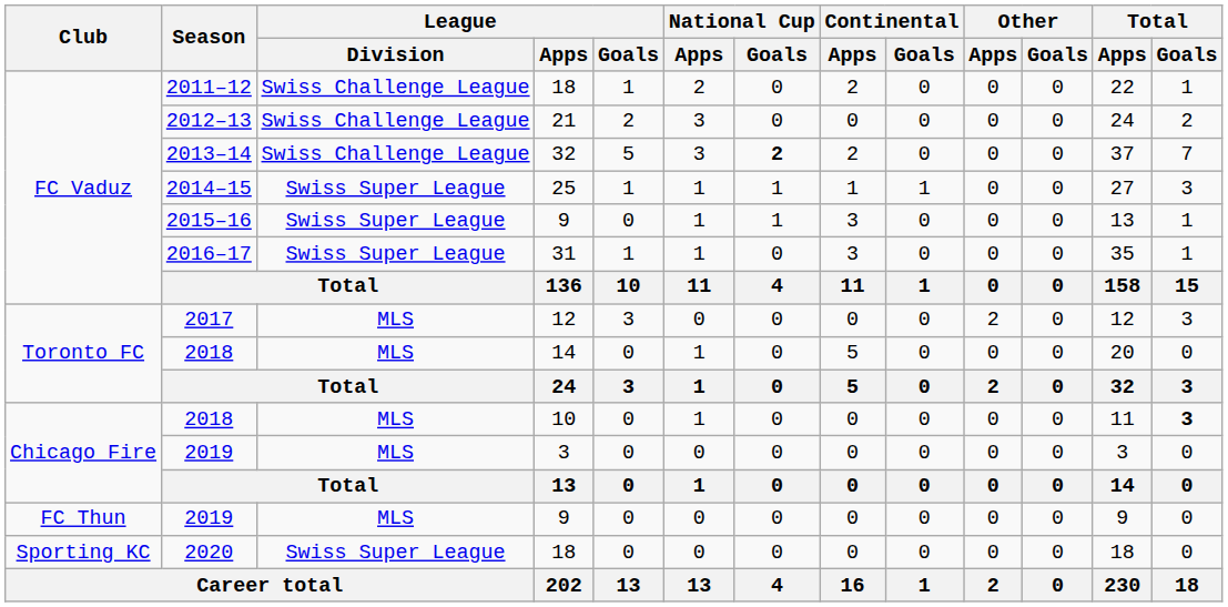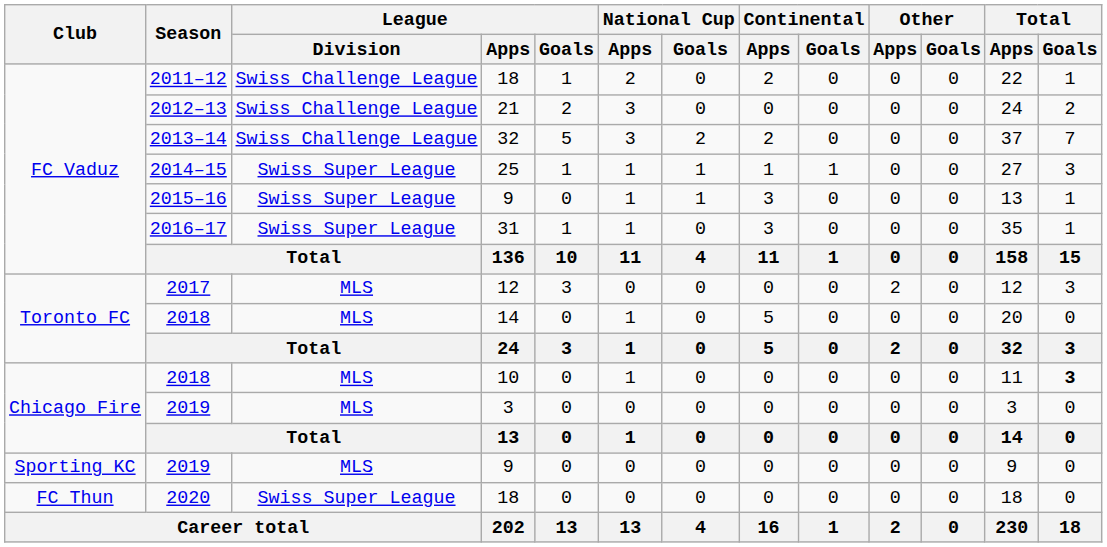 <table class="wikitable" style="text-align: center">
 <tr>
 <th rowspan="2">Club</th>
 <th rowspan="2">Season</th>
 <th colspan="3">League</th>
 <th colspan="2">National Cup</th>
 <th colspan="2">Continental</th>
 <th colspan="2">Other</th>
 <th colspan="2">Total</th>
 </tr>
 <tr>
 <th>Division</th>
 <th>Apps</th>
 <th>Goals</th>
 <th>Apps</th>
 <th>Goals</th>
 <th>Apps</th>
 <th>Goals</th>
 <th>Apps</th>
 <th>Goals</th>
 <th>Apps</th>
 <th>Goals</th>
 </tr>
 <tr>
 <td rowspan="7"><a href='#'>FC Vaduz</a></td>
 <td><a href='#'>2011–12</a></td>
 <td><a href='#'>Swiss Challenge League</a></td>
 <td>18</td>
 <td>1</td>
 <td>2</td>
 <td>0</td>
 <td>2</td>
 <td>0</td>
 <td>0</td>
 <td>0</td>
 <td>22</td>
 <td>1</td>
 </tr>
 <tr>
 <td><a href='#'>2012–13</a></td>
 <td><a href='#'>Swiss Challenge League</a></td>
 <td>21</td>
 <td>2</td>
 <td>3</td>
 <td>0</td>
 <td>0</td>
 <td>0</td>
 <td>0</td>
 <td>0</td>
 <td>24</td>
 <td>2</td>
 </tr>
 <tr>
 <td><a href='#'>2013–14</a></td>
 <td><a href='#'>Swiss Challenge League</a></td>
 <td>32</td>
 <td>5</td>
 <td>3</td>
-<td><strong>2</strong></td>
+<td>2</td>
 <td>2</td>
 <td>0</td>
 <td>0</td>
 <td>0</td>
 <td>37</td>
 <td>7</td>
 </tr>
 <tr>
 <td><a href='#'>2014–15</a></td>
 <td><a href='#'>Swiss Super League</a></td>
 <td>25</td>
 <td>1</td>
 <td>1</td>
 <td>1</td>
 <td>1</td>
 <td>1</td>
 <td>0</td>
 <td>0</td>
 <td>27</td>
 <td>3</td>
 </tr>
 <tr>
 <td><a href='#'>2015–16</a></td>
 <td><a href='#'>Swiss Super League</a></td>
 <td>9</td>
 <td>0</td>
 <td>1</td>
 <td>1</td>
 <td>3</td>
 <td>0</td>
 <td>0</td>
 <td>0</td>
 <td>13</td>
 <td>1</td>
 </tr>
 <tr>
 <td><a href='#'>2016–17</a></td>
 <td><a href='#'>Swiss Super League</a></td>
 <td>31</td>
 <td>1</td>
 <td>1</td>
 <td>0</td>
 <td>3</td>
 <td>0</td>
 <td>0</td>
 <td>0</td>
 <td>35</td>
 <td>1</td>
 </tr>
 <tr>
 <th colspan="2">Total</th>
 <th>136</th>
 <th>10</th>
 <th>11</th>
 <th>4</th>
 <th>11</th>
 <th>1</th>
 <th>0</th>
 <th>0</th>
 <th>158</th>
 <th>15</th>
 </tr>
 <tr>
 <td rowspan="3"><a href='#'>Toronto FC</a></td>
 <td><a href='#'>2017</a></td>
 <td><a href='#'>MLS</a></td>
 <td>12</td>
 <td>3</td>
 <td>0</td>
 <td>0</td>
 <td>0</td>
 <td>0</td>
 <td>2</td>
 <td>0</td>
 <td>12</td>
 <td>3</td>
 </tr>
 <tr>
 <td><a href='#'>2018</a></td>
 <td><a href='#'>MLS</a></td>
 <td>14</td>
 <td>0</td>
 <td>1</td>
 <td>0</td>
 <td>5</td>
 <td>0</td>
 <td>0</td>
 <td>0</td>
 <td>20</td>
 <td>0</td>
 </tr>
 <tr>
 <th colspan="2">Total</th>
 <th>24</th>
 <th>3</th>
 <th>1</th>
 <th>0</th>
 <th>5</th>
 <th>0</th>
 <th>2</th>
 <th>0</th>
 <th>32</th>
 <th>3</th>
 </tr>
 <tr>
 <td rowspan="3"><a href='#'>Chicago Fire</a></td>
 <td><a href='#'>2018</a></td>
 <td><a href='#'>MLS</a></td>
 <td>10</td>
 <td>0</td>
 <td>1</td>
 <td>0</td>
 <td>0</td>
 <td>0</td>
 <td>0</td>
 <td>0</td>
 <td>11</td>
 <td><strong>3</strong></td>
 </tr>
 <tr>
 <td><a href='#'>2019</a></td>
 <td><a href='#'>MLS</a></td>
 <td>3</td>
 <td>0</td>
 <td>0</td>
 <td>0</td>
 <td>0</td>
 <td>0</td>
 <td>0</td>
 <td>0</td>
 <td>3</td>
 <td>0</td>
 </tr>
 <tr>
 <th colspan="2">Total</th>
 <th>13</th>
 <th>0</th>
 <th>1</th>
 <th>0</th>
 <th>0</th>
 <th>0</th>
 <th>0</th>
 <th>0</th>
 <th>14</th>
 <th>0</th>
 </tr>
 <tr>
-<td><a href='#'>FC Thun</a></td>
+<td><a href='#'>Sporting KC</a></td>
 <td><a href='#'>2019</a></td>
 <td><a href='#'>MLS</a></td>
 <td>9</td>
 <td>0</td>
 <td>0</td>
 <td>0</td>
 <td>0</td>
 <td>0</td>
 <td>0</td>
 <td>0</td>
 <td>9</td>
 <td>0</td>
 </tr>
 <tr>
-<td><a href='#'>Sporting KC</a></td>
+<td><a href='#'>FC Thun</a></td>
 <td><a href='#'>2020</a></td>
 <td><a href='#'>Swiss Super League</a></td>
 <td>18</td>
 <td>0</td>
 <td>0</td>
 <td>0</td>
 <td>0</td>
 <td>0</td>
 <td>0</td>
 <td>0</td>
 <td>18</td>
 <td>0</td>
 </tr>
 <tr>
 <th colspan="3">Career total</th>
 <th>202</th>
 <th>13</th>
 <th>13</th>
 <th>4</th>
 <th>16</th>
 <th>1</th>
 <th>2</th>
 <th>0</th>
 <th>230</th>
 <th>18</th>
 </tr>
 </table>
